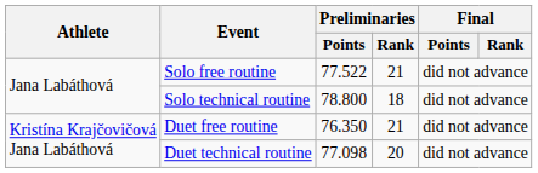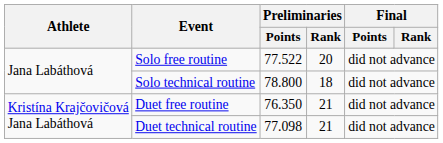 <table class=wikitable style="font-size:90%">
 <tr>
 <th rowspan="2">Athlete</th>
 <th rowspan="2">Event</th>
 <th colspan="2">Preliminaries</th>
 <th colspan="2">Final</th>
 </tr>
 <tr style="font-size:95%">
 <th>Points</th>
 <th>Rank</th>
 <th>Points</th>
 <th>Rank</th>
 </tr>
 <tr align=center>
 <td align=left rowspan=2>Jana Labáthová</td>
 <td align=left><a href='#'>Solo free routine</a></td>
 <td>77.522</td>
-<td>21</td>
+<td>20</td>
 <td colspan=2>did not advance</td>
 </tr>
 <tr align=center>
 <td align=left><a href='#'>Solo technical routine</a></td>
 <td>78.800</td>
 <td>18</td>
 <td colspan=2>did not advance</td>
 </tr>
 <tr align=center>
 <td align=left rowspan=2><a href='#'>Kristína Krajčovičová</a><br>Jana Labáthová</td>
 <td align=left><a href='#'>Duet free routine</a></td>
 <td>76.350</td>
 <td>21</td>
 <td colspan=2>did not advance</td>
 </tr>
 <tr align=center>
 <td align=left><a href='#'>Duet technical routine</a></td>
 <td>77.098</td>
-<td>20</td>
+<td>21</td>
 <td colspan=2>did not advance</td>
 </tr>
 </table>
